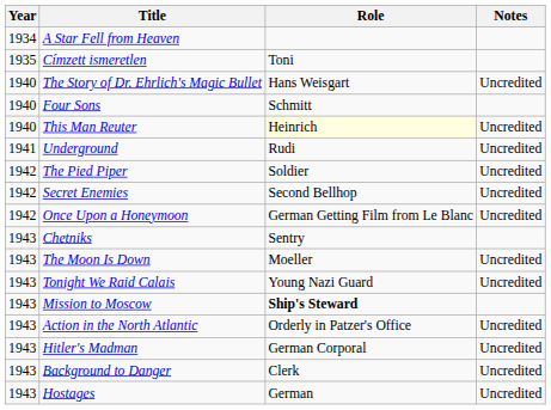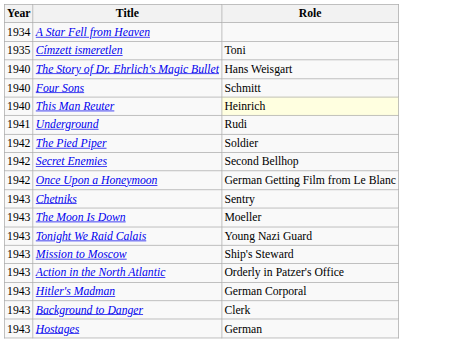 <table class="wikitable">
 <tr>
 <th>Year</th>
 <th>Title</th>
 <th>Role</th>
-<th>Notes</th>
 </tr>
 <tr>
 <td>1934</td>
 <td><em><a href='#'>A Star Fell from Heaven</a></em></td>
-<td></td>
 <td></td>
 </tr>
 <tr>
 <td>1935</td>
 <td><em><a href='#'>Címzett ismeretlen</a></em></td>
 <td>Toni</td>
-<td></td>
 </tr>
 <tr>
 <td>1940</td>
 <td><em><a href='#'>The Story of Dr. Ehrlich's Magic Bullet</a></em></td>
 <td>Hans Weisgart</td>
-<td>Uncredited</td>
 </tr>
 <tr>
 <td>1940</td>
 <td><em><a href='#'>Four Sons</a></em></td>
 <td>Schmitt</td>
-<td></td>
 </tr>
 <tr>
 <td>1940</td>
 <td><em><a href='#'>This Man Reuter</a></em></td>
 <td style="background: lightyellow;">Heinrich</td>
-<td>Uncredited</td>
 </tr>
 <tr>
 <td>1941</td>
 <td><em><a href='#'>Underground</a></em></td>
 <td>Rudi</td>
-<td>Uncredited</td>
 </tr>
 <tr>
 <td>1942</td>
 <td><em><a href='#'>The Pied Piper</a></em></td>
 <td>Soldier</td>
-<td>Uncredited</td>
 </tr>
 <tr>
 <td>1942</td>
 <td><em><a href='#'>Secret Enemies</a></em></td>
 <td>Second Bellhop</td>
-<td>Uncredited</td>
 </tr>
 <tr>
 <td>1942</td>
 <td><em><a href='#'>Once Upon a Honeymoon</a></em></td>
 <td>German Getting Film from Le Blanc</td>
-<td>Uncredited</td>
 </tr>
 <tr>
 <td>1943</td>
 <td><em><a href='#'>Chetniks</a></em></td>
 <td>Sentry</td>
-<td></td>
 </tr>
 <tr>
 <td>1943</td>
 <td><em><a href='#'>The Moon Is Down</a></em></td>
 <td>Moeller</td>
-<td>Uncredited</td>
 </tr>
 <tr>
 <td>1943</td>
 <td><em><a href='#'>Tonight We Raid Calais</a></em></td>
 <td>Young Nazi Guard</td>
-<td>Uncredited</td>
 </tr>
 <tr>
 <td>1943</td>
 <td><em><a href='#'>Mission to Moscow</a></em></td>
-<td><strong>Ship's Steward</strong></td>
-<td></td>
+<td>Ship's Steward</td>
 </tr>
 <tr>
 <td>1943</td>
 <td><em><a href='#'>Action in the North Atlantic</a></em></td>
 <td>Orderly in Patzer's Office</td>
-<td>Uncredited</td>
 </tr>
 <tr>
 <td>1943</td>
 <td><em><a href='#'>Hitler's Madman</a></em></td>
 <td>German Corporal</td>
-<td>Uncredited</td>
 </tr>
 <tr>
 <td>1943</td>
 <td><em><a href='#'>Background to Danger</a></em></td>
 <td>Clerk</td>
-<td>Uncredited</td>
 </tr>
 <tr>
 <td>1943</td>
 <td><em><a href='#'>Hostages</a></em></td>
 <td>German</td>
-<td>Uncredited</td>
 </tr>
 </table>
